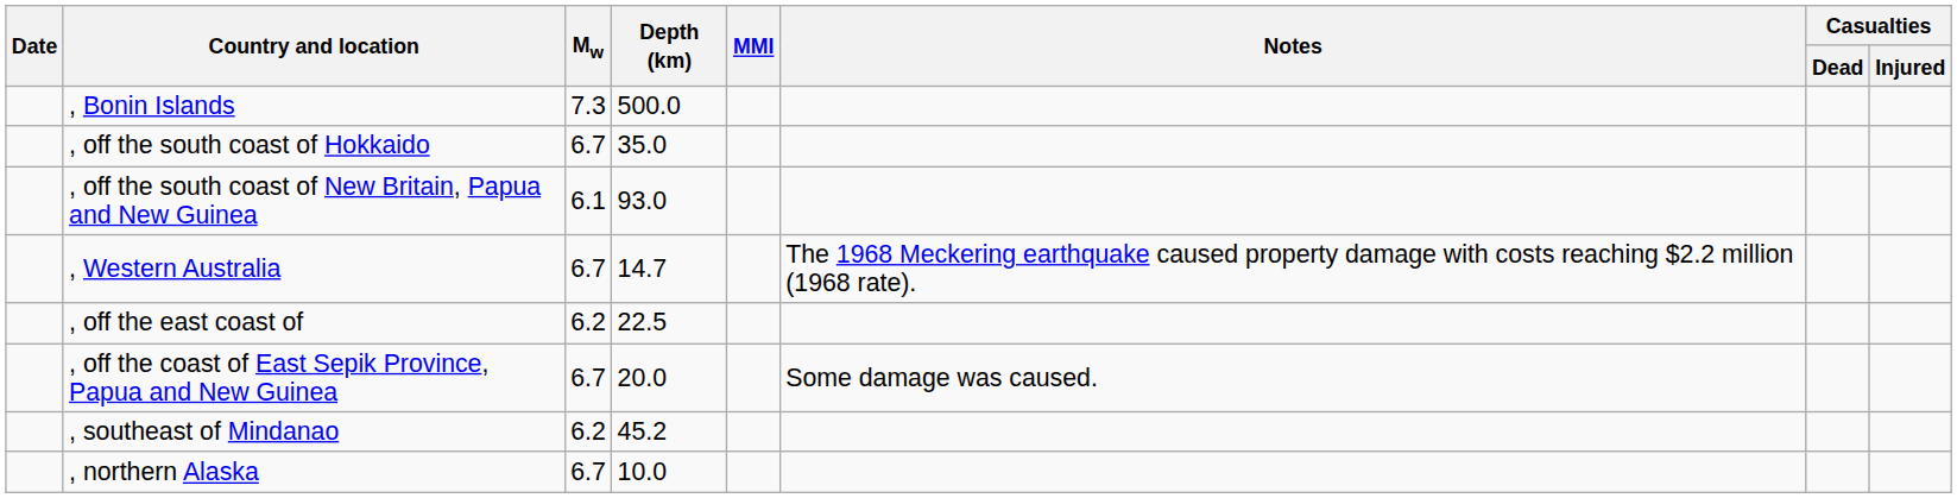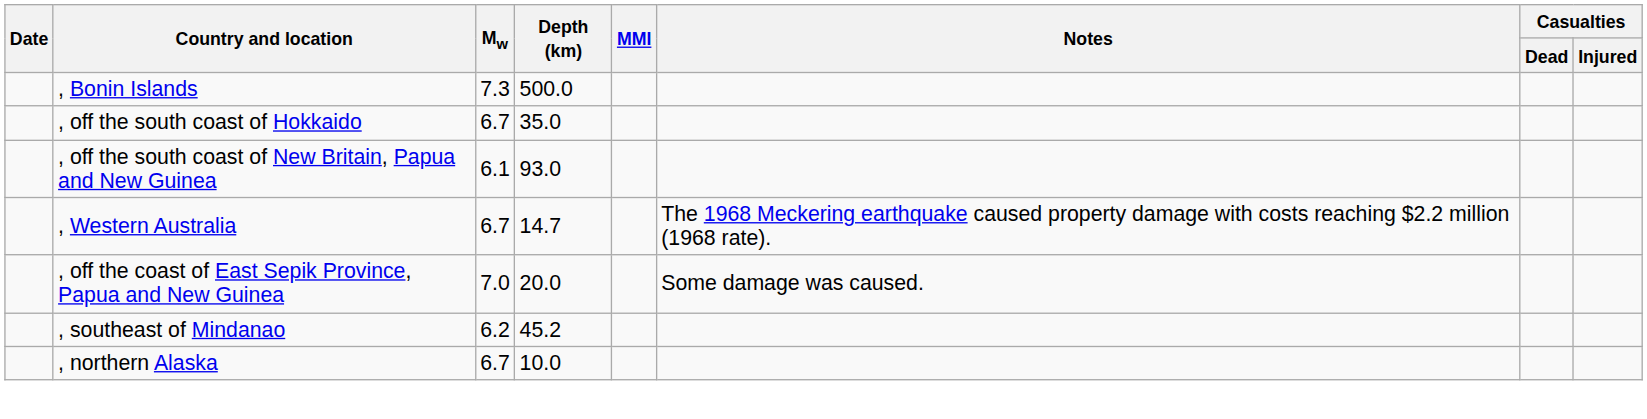 <table class="wikitable sortable sort-under" style="border:1px black; margin-left:1em;">
 <tr>
 <th rowspan="2"><small>Date</small></th>
 <th rowspan="2" style="width: 310px"><small>Country and location</small></th>
 <th rowspan="2"><small>M<sub>w</sub></small></th>
 <th rowspan="2"><small>Depth (km)</small></th>
 <th rowspan="2"><small><a href='#'>MMI</a></small></th>
 <th rowspan="2" class="unsortable"><small>Notes</small></th>
 <th colspan="2"><small>Casualties</small></th>
 </tr>
 <tr>
 <th><small>Dead</small></th>
 <th><small>Injured</small></th>
 </tr>
 <tr>
 <td></td>
 <td>, <a href='#'>Bonin Islands</a></td>
 <td>7.3</td>
 <td>500.0</td>
 <td></td>
 <td></td>
 <td></td>
 <td></td>
 </tr>
 <tr>
 <td></td>
 <td>, off the south coast of <a href='#'>Hokkaido</a></td>
 <td>6.7</td>
 <td>35.0</td>
 <td></td>
 <td></td>
 <td></td>
 <td></td>
 </tr>
 <tr>
 <td></td>
 <td>, off the south coast of <a href='#'>New Britain</a>, <a href='#'>Papua and New Guinea</a></td>
 <td>6.1</td>
 <td>93.0</td>
 <td></td>
 <td></td>
 <td></td>
 <td></td>
 </tr>
 <tr>
 <td></td>
 <td>, <a href='#'>Western Australia</a></td>
 <td>6.7</td>
 <td>14.7</td>
 <td></td>
 <td>The <a href='#'>1968 Meckering earthquake</a> caused property damage with costs reaching $2.2 million (1968 rate).</td>
 <td></td>
 <td></td>
 </tr>
 <tr>
 <td></td>
-<td>, off the east coast of</td>
-<td>6.2</td>
-<td>22.5</td>
-<td></td>
-<td></td>
-<td></td>
-<td></td>
-</tr>
-<tr>
-<td></td>
 <td>, off the coast of <a href='#'>East Sepik Province</a>, <a href='#'>Papua and New Guinea</a></td>
-<td>6.7</td>
+<td>7.0</td>
 <td>20.0</td>
 <td></td>
 <td>Some damage was caused.</td>
 <td></td>
 <td></td>
 </tr>
 <tr>
 <td></td>
 <td>, southeast of <a href='#'>Mindanao</a></td>
 <td>6.2</td>
 <td>45.2</td>
 <td></td>
 <td></td>
 <td></td>
 <td></td>
 </tr>
 <tr>
 <td></td>
 <td>, northern <a href='#'>Alaska</a></td>
 <td>6.7</td>
 <td>10.0</td>
 <td></td>
 <td></td>
 <td></td>
 <td></td>
 </tr>
 </table>
